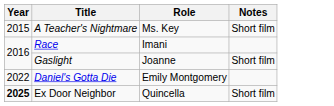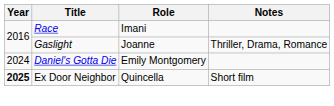 <table class="wikitable sortable">
 <tr>
 <th>Year</th>
 <th>Title</th>
 <th>Role</th>
 <th class="unsortable">Notes</th>
-</tr>
-<tr>
-<td>2015</td>
-<td data-sort-value="Teacher's Nightmare, A"><em>A Teacher's Nightmare</em></td>
-<td>Ms. Key</td>
-<td>Short film</td>
 </tr>
 <tr>
 <td rowspan=2>2016</td>
 <td><em><a href='#'>Race</a></em></td>
 <td>Imani</td>
 <td></td>
 </tr>
 <tr>
 <td><em>Gaslight</em></td>
 <td>Joanne</td>
-<td>Short film</td>
+<td>Thriller, Drama, Romance</td>
 </tr>
 <tr>
-<td>2022</td>
+<td>2024</td>
 <td><em><a href='#'>Daniel's Gotta Die</a></em></td>
 <td>Emily Montgomery</td>
 <td></td>
 </tr>
 <tr>
 <td><strong>2025</strong></td>
 <td>Ex Door Neighbor</td>
 <td>Quincella</td>
 <td>Short film</td>
 </tr>
 </table>
